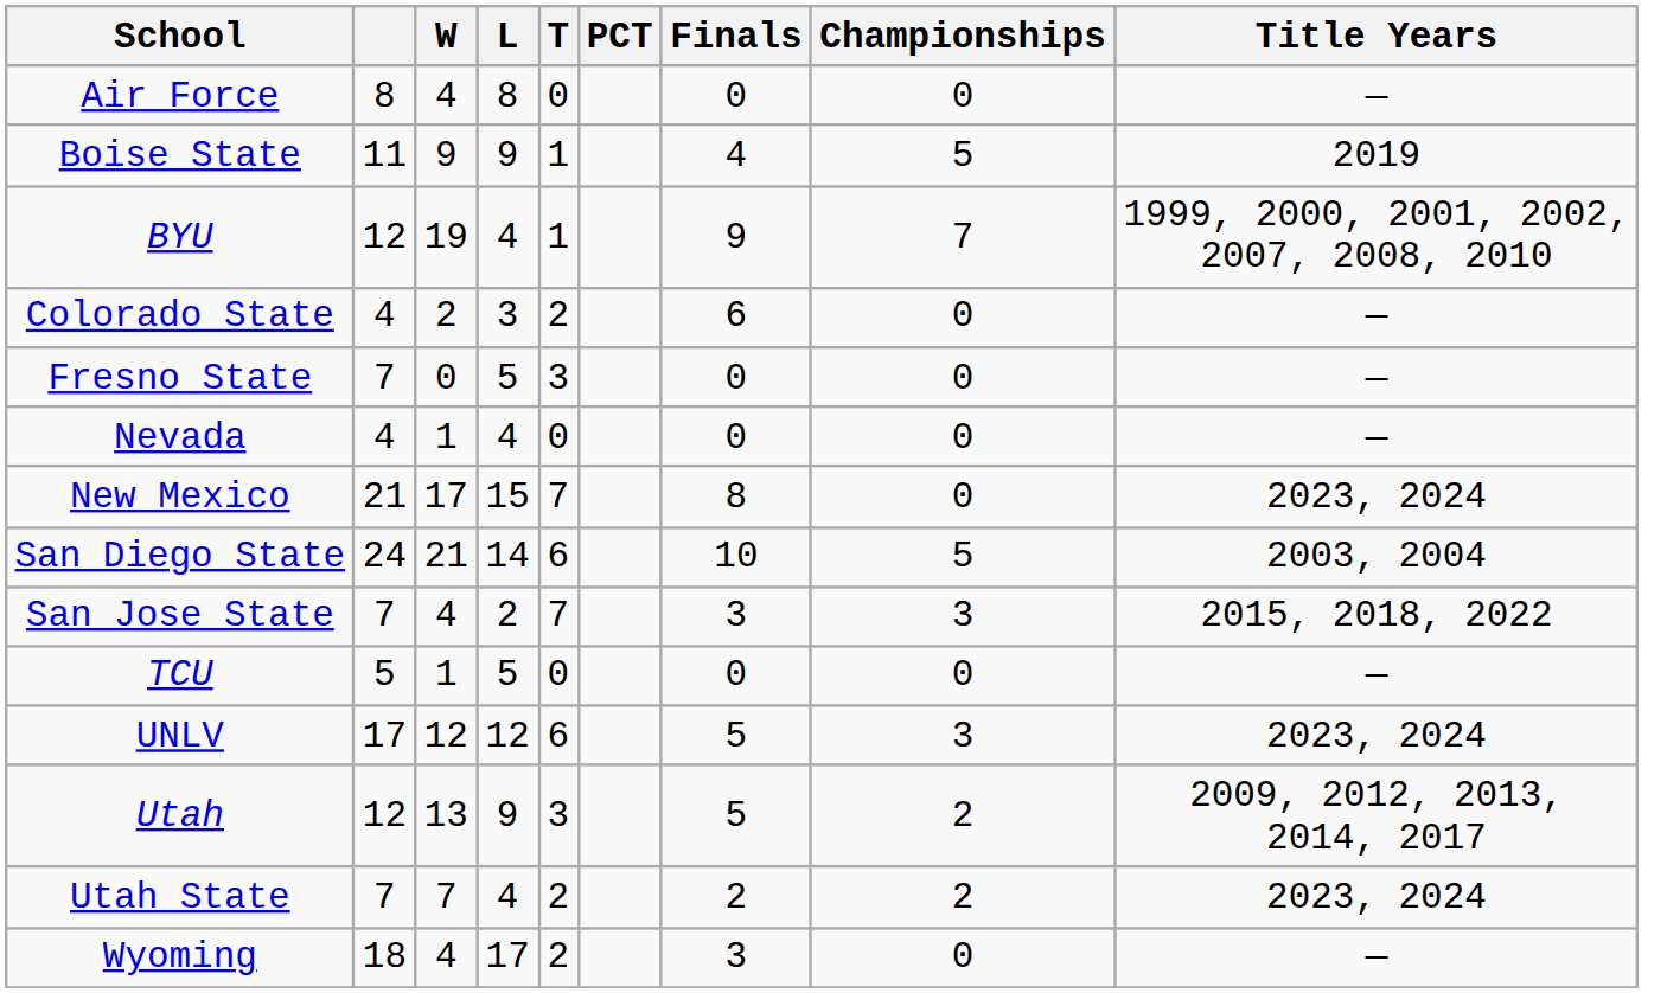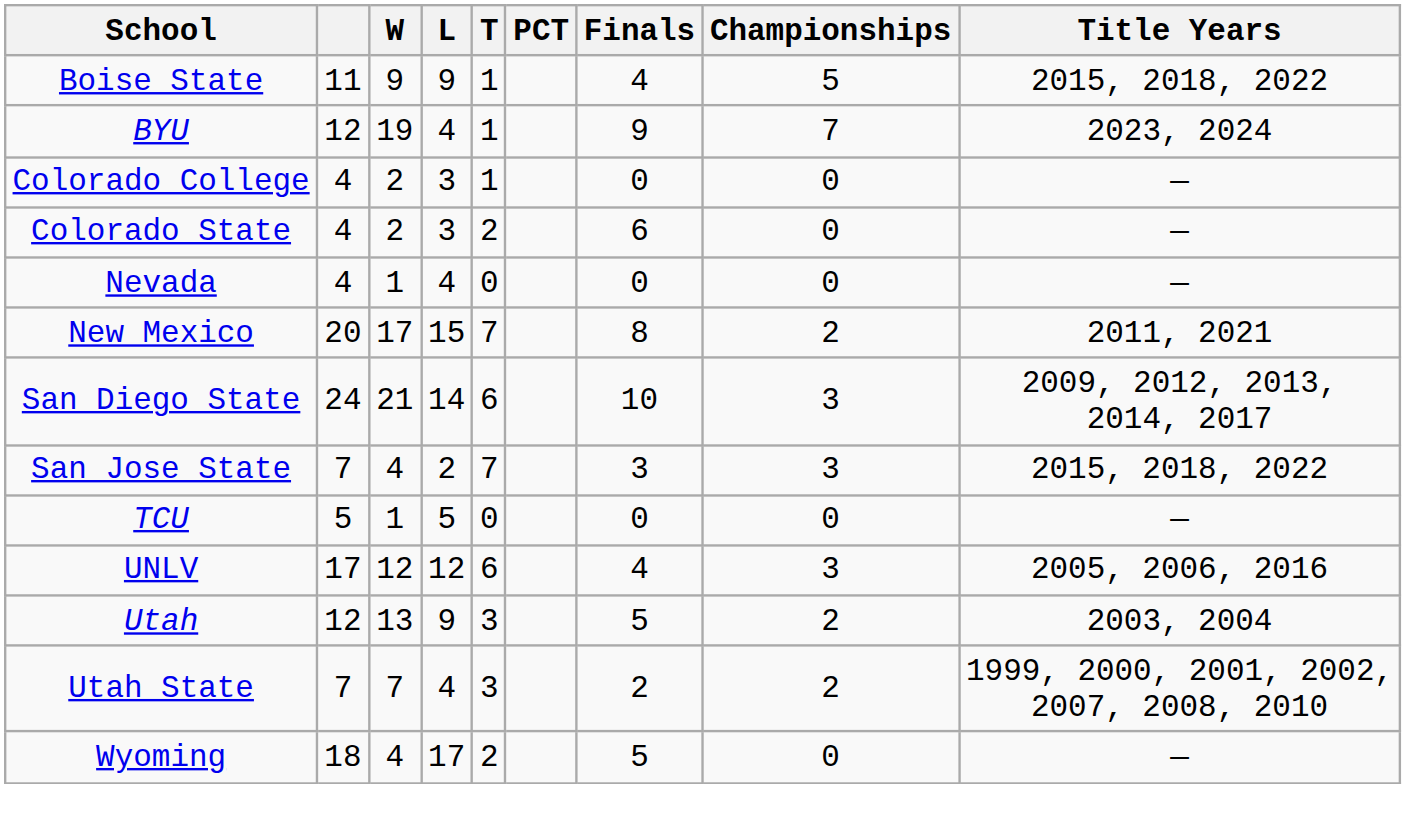 <table class="wikitable sortable" style="text-align:center">
 <tr>
 <th>School</th>
 <th></th>
 <th>W</th>
 <th>L</th>
 <th>T</th>
 <th>PCT</th>
 <th>Finals</th>
 <th>Championships</th>
 <th>Title Years</th>
 </tr>
 <tr>
-<td><a href='#'>Air Force</a></td>
-<td>8</td>
-<td>4</td>
-<td>8</td>
-<td>0</td>
-<td></td>
-<td>0</td>
-<td>0</td>
-<td>—</td>
-</tr>
-<tr>
 <td><a href='#'>Boise State</a></td>
 <td>11</td>
 <td>9</td>
 <td>9</td>
 <td>1</td>
 <td></td>
 <td>4</td>
 <td>5</td>
-<td>2019</td>
+<td>2015, 2018, 2022</td>
 </tr>
 <tr>
 <td><em><a href='#'>BYU</a></em></td>
 <td>12</td>
 <td>19</td>
 <td>4</td>
 <td>1</td>
 <td></td>
 <td>9</td>
 <td>7</td>
-<td>1999, 2000, 2001, 2002,<br>2007, 2008, 2010</td>
+<td>2023, 2024</td>
+</tr>
+<tr>
+<td><a href='#'>Colorado College</a></td>
+<td>4</td>
+<td>2</td>
+<td>3</td>
+<td>1</td>
+<td></td>
+<td>0</td>
+<td>0</td>
+<td>—</td>
 </tr>
 <tr>
 <td><a href='#'>Colorado State</a></td>
 <td>4</td>
 <td>2</td>
 <td>3</td>
 <td>2</td>
 <td></td>
 <td>6</td>
-<td>0</td>
-<td>—</td>
-</tr>
-<tr>
-<td><a href='#'>Fresno State</a></td>
-<td>7</td>
-<td>0</td>
-<td>5</td>
-<td>3</td>
-<td></td>
-<td>0</td>
 <td>0</td>
 <td>—</td>
 </tr>
 <tr>
 <td><a href='#'>Nevada</a></td>
 <td>4</td>
 <td>1</td>
 <td>4</td>
 <td>0</td>
 <td></td>
 <td>0</td>
 <td>0</td>
 <td>—</td>
 </tr>
 <tr>
 <td><a href='#'>New Mexico</a></td>
-<td>21</td>
+<td>20</td>
 <td>17</td>
 <td>15</td>
 <td>7</td>
 <td></td>
 <td>8</td>
-<td>0</td>
-<td>2023, 2024</td>
+<td>2</td>
+<td>2011, 2021</td>
 </tr>
 <tr>
 <td><a href='#'>San Diego State</a></td>
 <td>24</td>
 <td>21</td>
 <td>14</td>
 <td>6</td>
 <td></td>
 <td>10</td>
-<td>5</td>
-<td>2003, 2004</td>
+<td>3</td>
+<td>2009, 2012, 2013,<br>2014, 2017</td>
 </tr>
 <tr>
 <td><a href='#'>San Jose State</a></td>
 <td>7</td>
 <td>4</td>
 <td>2</td>
 <td>7</td>
 <td></td>
 <td>3</td>
 <td>3</td>
 <td>2015, 2018, 2022</td>
 </tr>
 <tr>
 <td><em><a href='#'>TCU</a></em></td>
 <td>5</td>
 <td>1</td>
 <td>5</td>
 <td>0</td>
 <td></td>
 <td>0</td>
 <td>0</td>
 <td>—</td>
 </tr>
 <tr>
 <td><a href='#'>UNLV</a></td>
 <td>17</td>
 <td>12</td>
 <td>12</td>
 <td>6</td>
 <td></td>
-<td>5</td>
+<td>4</td>
 <td>3</td>
-<td>2023, 2024</td>
+<td>2005, 2006, 2016</td>
 </tr>
 <tr>
 <td><em><a href='#'>Utah</a></em></td>
 <td>12</td>
 <td>13</td>
 <td>9</td>
 <td>3</td>
 <td></td>
 <td>5</td>
 <td>2</td>
-<td>2009, 2012, 2013,<br>2014, 2017</td>
+<td>2003, 2004</td>
 </tr>
 <tr>
 <td><a href='#'>Utah State</a></td>
 <td>7</td>
 <td>7</td>
 <td>4</td>
-<td>2</td>
+<td>3</td>
 <td></td>
 <td>2</td>
 <td>2</td>
-<td>2023, 2024</td>
+<td>1999, 2000, 2001, 2002,<br>2007, 2008, 2010</td>
 </tr>
 <tr>
 <td><a href='#'>Wyoming</a></td>
 <td>18</td>
 <td>4</td>
 <td>17</td>
 <td>2</td>
 <td></td>
-<td>3</td>
+<td>5</td>
 <td>0</td>
 <td>—</td>
 </tr>
 </table>
